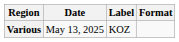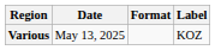 <table class="wikitable plainrowheaders">
 <tr>
 <th scope="col">Region</th>
 <th scope="col">Date</th>
+<th scope="col">Format</th>
 <th scope="col">Label</th>
-<th scope="col">Format</th>
 </tr>
 <tr>
 <th scope="row">Various</th>
 <td>May 13, 2025</td>
+<td></td>
 <td>KOZ</td>
-<td></td>
 </tr>
 </table>
